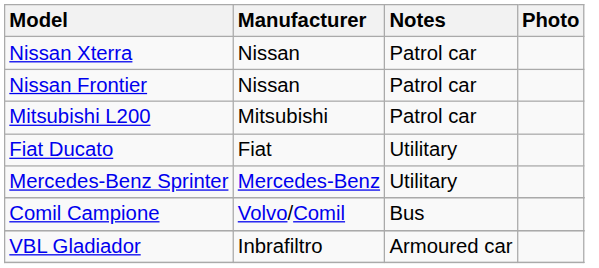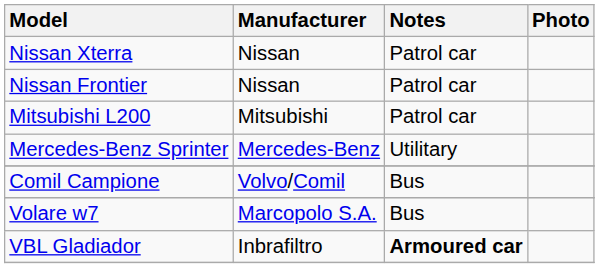 <table class="wikitable">
 <tr>
 <th style="text-align: left;">Model</th>
 <th style="text-align: left;">Manufacturer</th>
 <th style="text-align: left;">Notes</th>
 <th style="text-align: left;">Photo</th>
 </tr>
 <tr>
 <td><a href='#'>Nissan Xterra</a></td>
 <td>Nissan</td>
 <td>Patrol car</td>
 <td></td>
 </tr>
 <tr>
 <td><a href='#'>Nissan Frontier</a></td>
 <td>Nissan</td>
 <td>Patrol car</td>
 <td></td>
 </tr>
 <tr>
 <td><a href='#'>Mitsubishi L200</a></td>
 <td>Mitsubishi</td>
 <td>Patrol car</td>
 <td></td>
 </tr>
 <tr>
-<td><a href='#'>Fiat Ducato</a></td>
-<td>Fiat</td>
-<td>Utilitary</td>
-<td></td>
-</tr>
-<tr>
 <td><a href='#'>Mercedes-Benz Sprinter</a></td>
 <td><a href='#'>Mercedes-Benz</a></td>
 <td>Utilitary</td>
 <td></td>
 </tr>
 <tr>
 </tr>
 <tr>
 <td><a href='#'>Comil Campione</a></td>
 <td><a href='#'>Volvo</a>/<a href='#'>Comil</a></td>
 <td>Bus</td>
 <td></td>
 </tr>
 <tr>
 </tr>
 <tr>
+<td><a href='#'>Volare w7</a></td>
+<td><a href='#'>Marcopolo S.A.</a></td>
+<td>Bus</td>
+<td></td>
+</tr>
+<tr>
 <td><a href='#'>VBL Gladiador</a></td>
 <td>Inbrafiltro</td>
-<td>Armoured car</td>
+<td><strong>Armoured car</strong></td>
 <td></td>
 </tr>
 <tr>
 </tr>
 </table>
